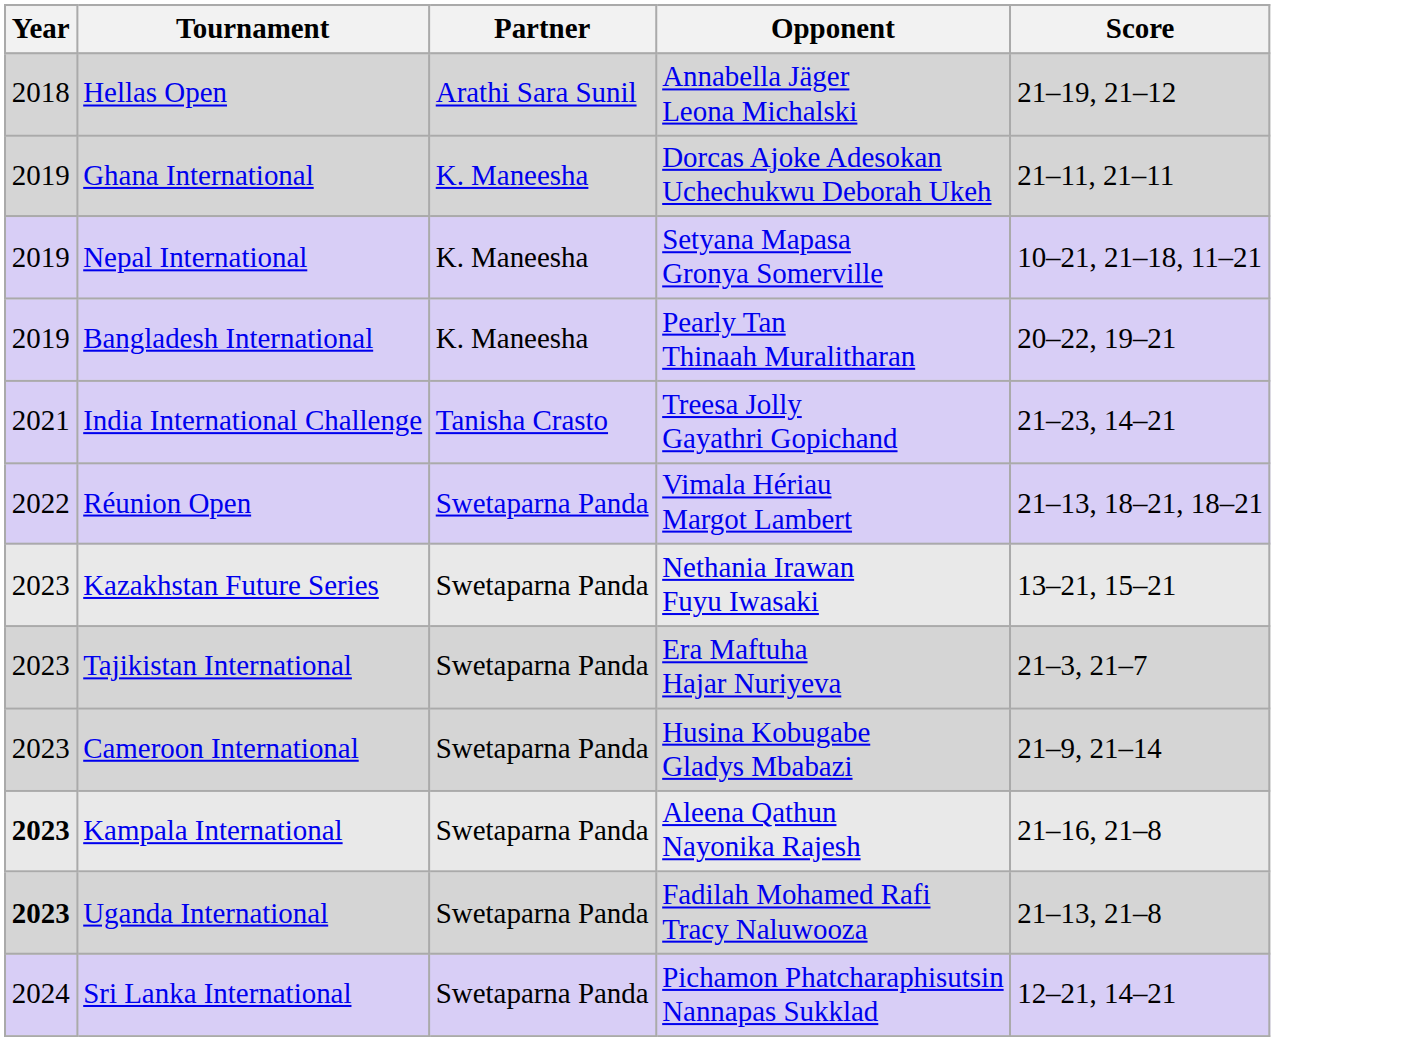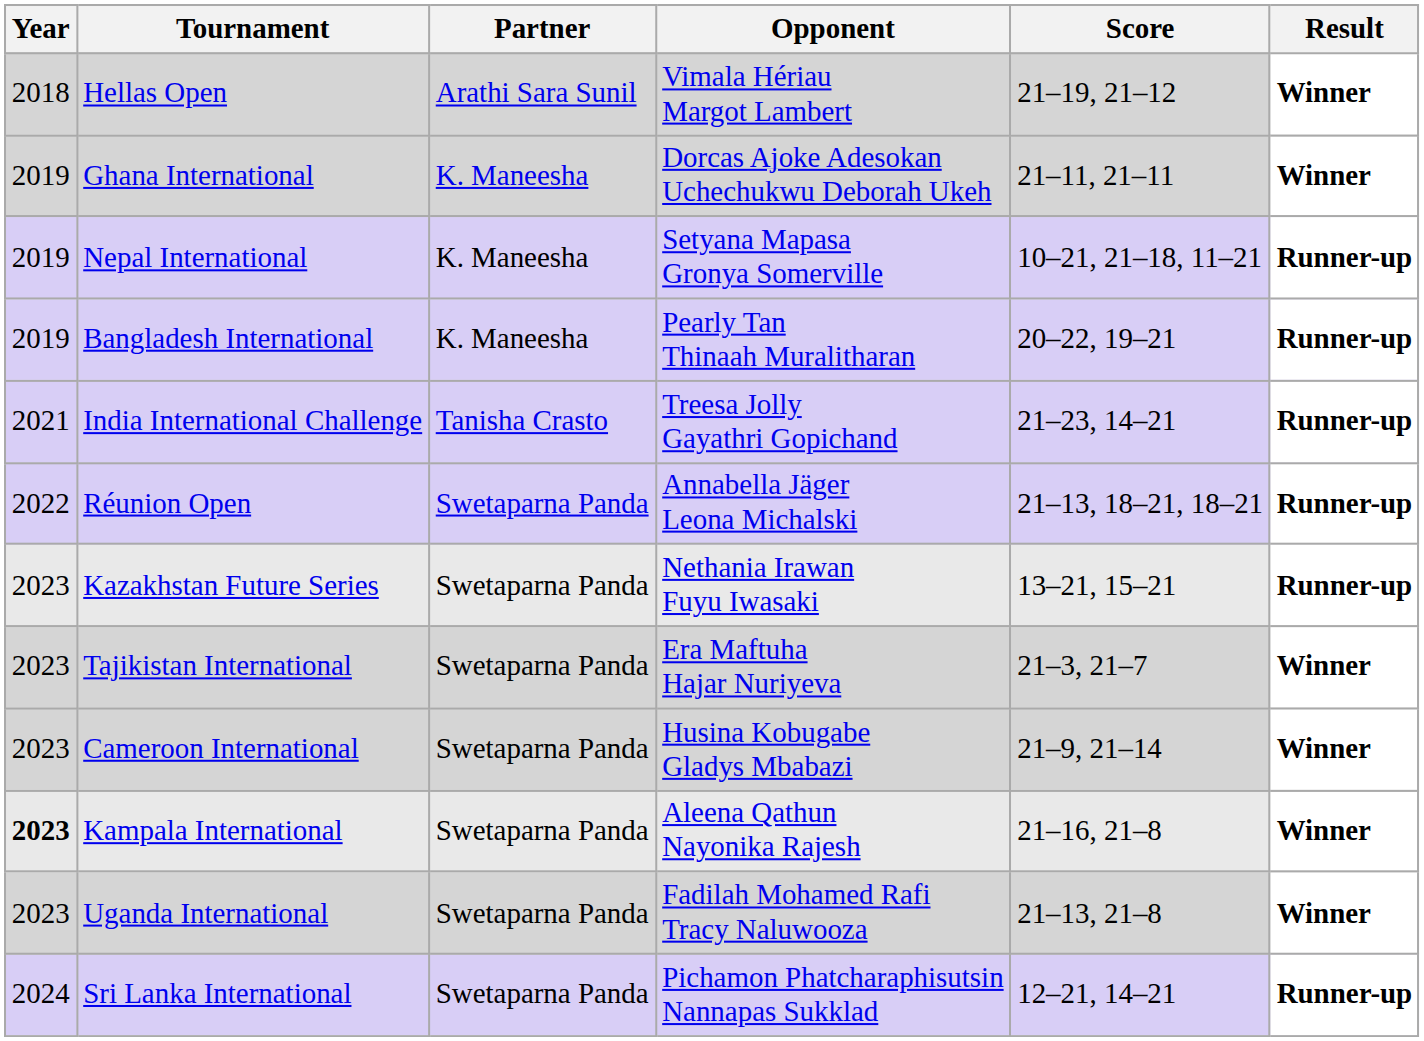 <table class="sortable wikitable" style="font-size: 90%;">
 <tr>
 <th>Year</th>
 <th>Tournament</th>
 <th>Partner</th>
 <th>Opponent</th>
 <th>Score</th>
+<th>Result</th>
 </tr>
 <tr style="background:#D5D5D5">
 <td align="center">2018</td>
 <td align="left"><a href='#'>Hellas Open</a></td>
 <td align="left"> <a href='#'>Arathi Sara Sunil</a></td>
-<td align="left"> <a href='#'>Annabella Jäger</a><br> <a href='#'>Leona Michalski</a></td>
+<td align="left"> <a href='#'>Vimala Hériau</a><br> <a href='#'>Margot Lambert</a></td>
 <td align="left">21–19, 21–12</td>
+<td style="text-align:left; background:white"> <strong>Winner</strong></td>
 </tr>
 <tr style="background:#D5D5D5">
 <td align="center">2019</td>
 <td align="left"><a href='#'>Ghana International</a></td>
 <td align="left"> <a href='#'>K. Maneesha</a></td>
 <td align="left"> <a href='#'>Dorcas Ajoke Adesokan</a><br> <a href='#'>Uchechukwu Deborah Ukeh</a></td>
 <td align="left">21–11, 21–11</td>
+<td style="text-align:left; background:white"> <strong>Winner</strong></td>
 </tr>
 <tr style="background:#D8CEF6">
 <td align="center">2019</td>
 <td align="left"><a href='#'>Nepal International</a></td>
 <td align="left"> K. Maneesha</td>
 <td align="left"> <a href='#'>Setyana Mapasa</a><br> <a href='#'>Gronya Somerville</a></td>
 <td align="left">10–21, 21–18, 11–21</td>
+<td style="text-align:left; background:white"> <strong>Runner-up</strong></td>
 </tr>
 <tr style="background:#D8CEF6">
 <td align="center">2019</td>
 <td align="left"><a href='#'>Bangladesh International</a></td>
 <td align="left"> K. Maneesha</td>
 <td align="left"> <a href='#'>Pearly Tan</a><br> <a href='#'>Thinaah Muralitharan</a></td>
 <td align="left">20–22, 19–21</td>
+<td style="text-align:left; background:white"> <strong>Runner-up</strong></td>
 </tr>
 <tr style="background:#D8CEF6">
 <td align="center">2021</td>
 <td align="left"><a href='#'>India International Challenge</a></td>
 <td align="left"> <a href='#'>Tanisha Crasto</a></td>
 <td align="left"> <a href='#'>Treesa Jolly</a><br> <a href='#'>Gayathri Gopichand</a></td>
 <td align="left">21–23, 14–21</td>
+<td style="text-align:left; background:white"> <strong>Runner-up</strong></td>
 </tr>
 <tr style="background:#D8CEF6">
 <td align="center">2022</td>
 <td align="left"><a href='#'>Réunion Open</a></td>
 <td align="left"> <a href='#'>Swetaparna Panda</a></td>
-<td align="left"> <a href='#'>Vimala Hériau</a><br> <a href='#'>Margot Lambert</a></td>
+<td align="left"> <a href='#'>Annabella Jäger</a><br> <a href='#'>Leona Michalski</a></td>
 <td align="left">21–13, 18–21, 18–21</td>
+<td style="text-align:left; background:white"> <strong>Runner-up</strong></td>
 </tr>
 <tr style="background:#E9E9E9">
 <td align="center">2023</td>
 <td align="left"><a href='#'>Kazakhstan Future Series</a></td>
 <td align="left"> Swetaparna Panda</td>
 <td align="left"> <a href='#'>Nethania Irawan</a><br> <a href='#'>Fuyu Iwasaki</a></td>
 <td align="left">13–21, 15–21</td>
+<td style="text-align:left; background:white"> <strong>Runner-up</strong></td>
 </tr>
 <tr style="background:#D5D5D5">
 <td align="center">2023</td>
 <td align="left"><a href='#'>Tajikistan International</a></td>
 <td align="left"> Swetaparna Panda</td>
 <td align="left"> <a href='#'>Era Maftuha</a><br> <a href='#'>Hajar Nuriyeva</a></td>
 <td align="left">21–3, 21–7</td>
+<td style="text-align:left; background:white"> <strong>Winner</strong></td>
 </tr>
 <tr style="background:#D5D5D5">
 <td align="center">2023</td>
 <td align="left"><a href='#'>Cameroon International</a></td>
 <td align="left"> Swetaparna Panda</td>
 <td align="left"> <a href='#'>Husina Kobugabe</a><br> <a href='#'>Gladys Mbabazi</a></td>
 <td align="left">21–9, 21–14</td>
+<td style="text-align:left; background:white"> <strong>Winner</strong></td>
 </tr>
 <tr style="background:#E9E9E9">
 <td align="center"><strong>2023</strong></td>
 <td align="left"><a href='#'>Kampala International</a></td>
 <td align="left"> Swetaparna Panda</td>
 <td align="left"> <a href='#'>Aleena Qathun</a><br> <a href='#'>Nayonika Rajesh</a></td>
 <td align="left">21–16, 21–8</td>
+<td style="text-align:left; background:white"> <strong>Winner</strong></td>
 </tr>
 <tr style="background:#D5D5D5">
-<td align="center"><strong>2023</strong></td>
+<td align="center">2023</td>
 <td align="left"><a href='#'>Uganda International</a></td>
 <td align="left"> Swetaparna Panda</td>
 <td align="left"> <a href='#'>Fadilah Mohamed Rafi</a><br> <a href='#'>Tracy Naluwooza</a></td>
 <td align="left">21–13, 21–8</td>
+<td style="text-align:left; background:white"> <strong>Winner</strong></td>
 </tr>
 <tr style="background:#D8CEF6">
 <td align="center">2024</td>
 <td align="left"><a href='#'>Sri Lanka International</a></td>
 <td align="left"> Swetaparna Panda</td>
 <td align="left"> <a href='#'>Pichamon Phatcharaphisutsin</a><br> <a href='#'>Nannapas Sukklad</a></td>
 <td align="left">12–21, 14–21</td>
+<td style="text-align:left; background:white"> <strong>Runner-up</strong></td>
 </tr>
 </table>
